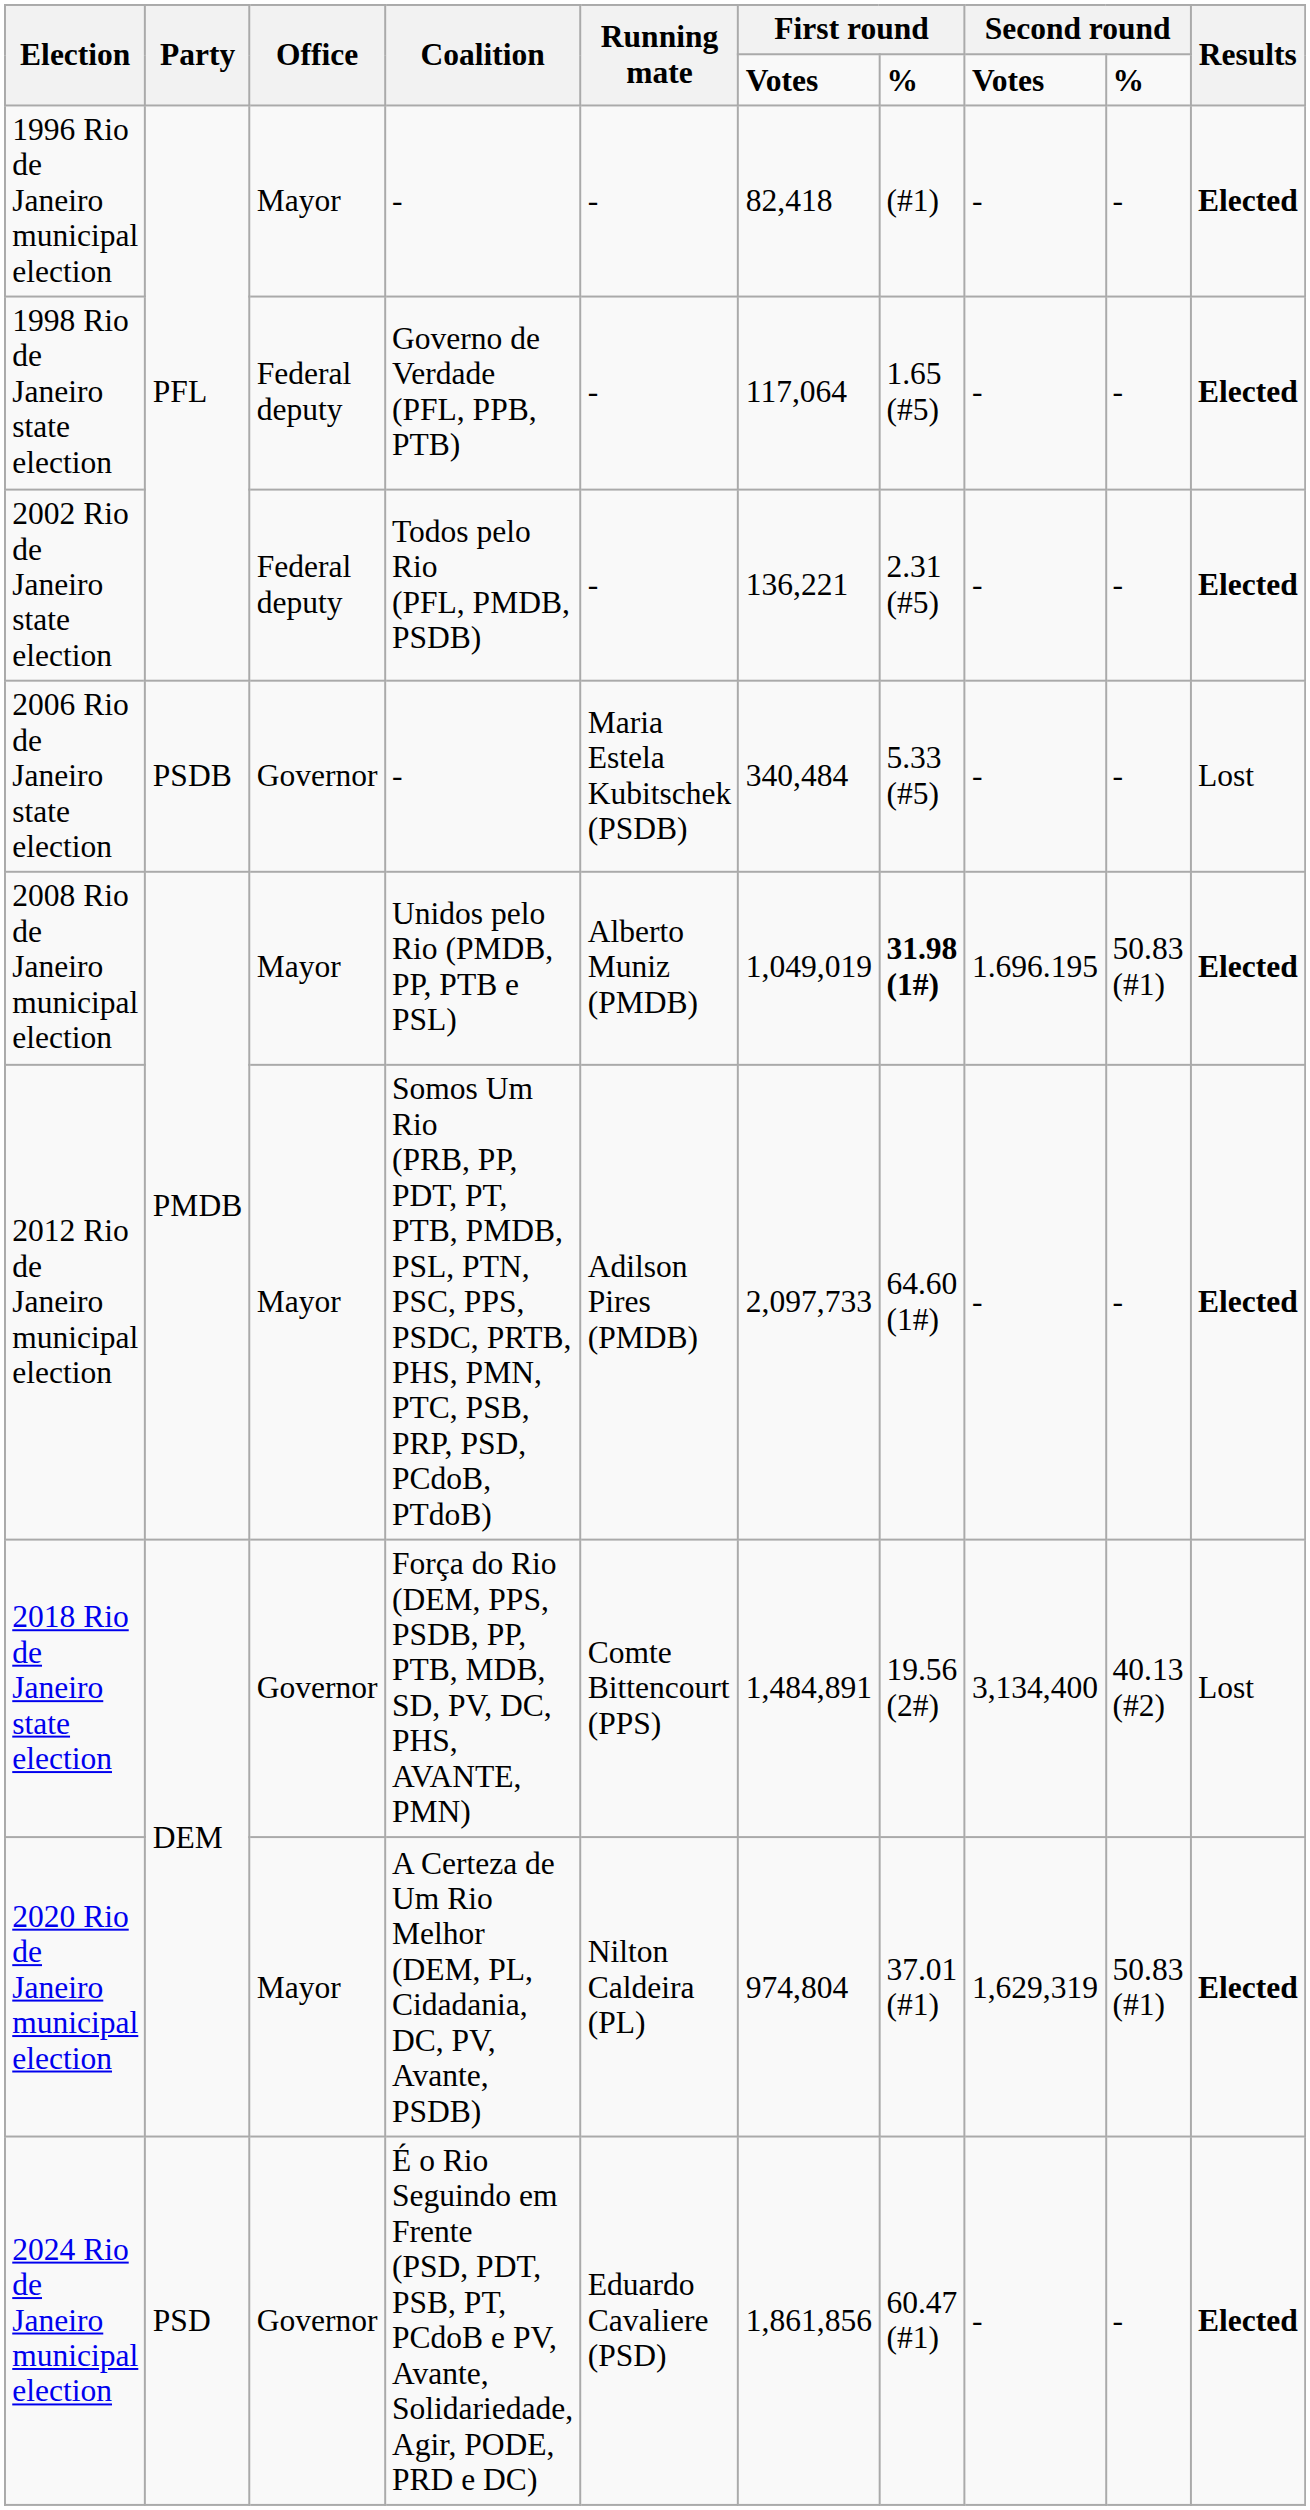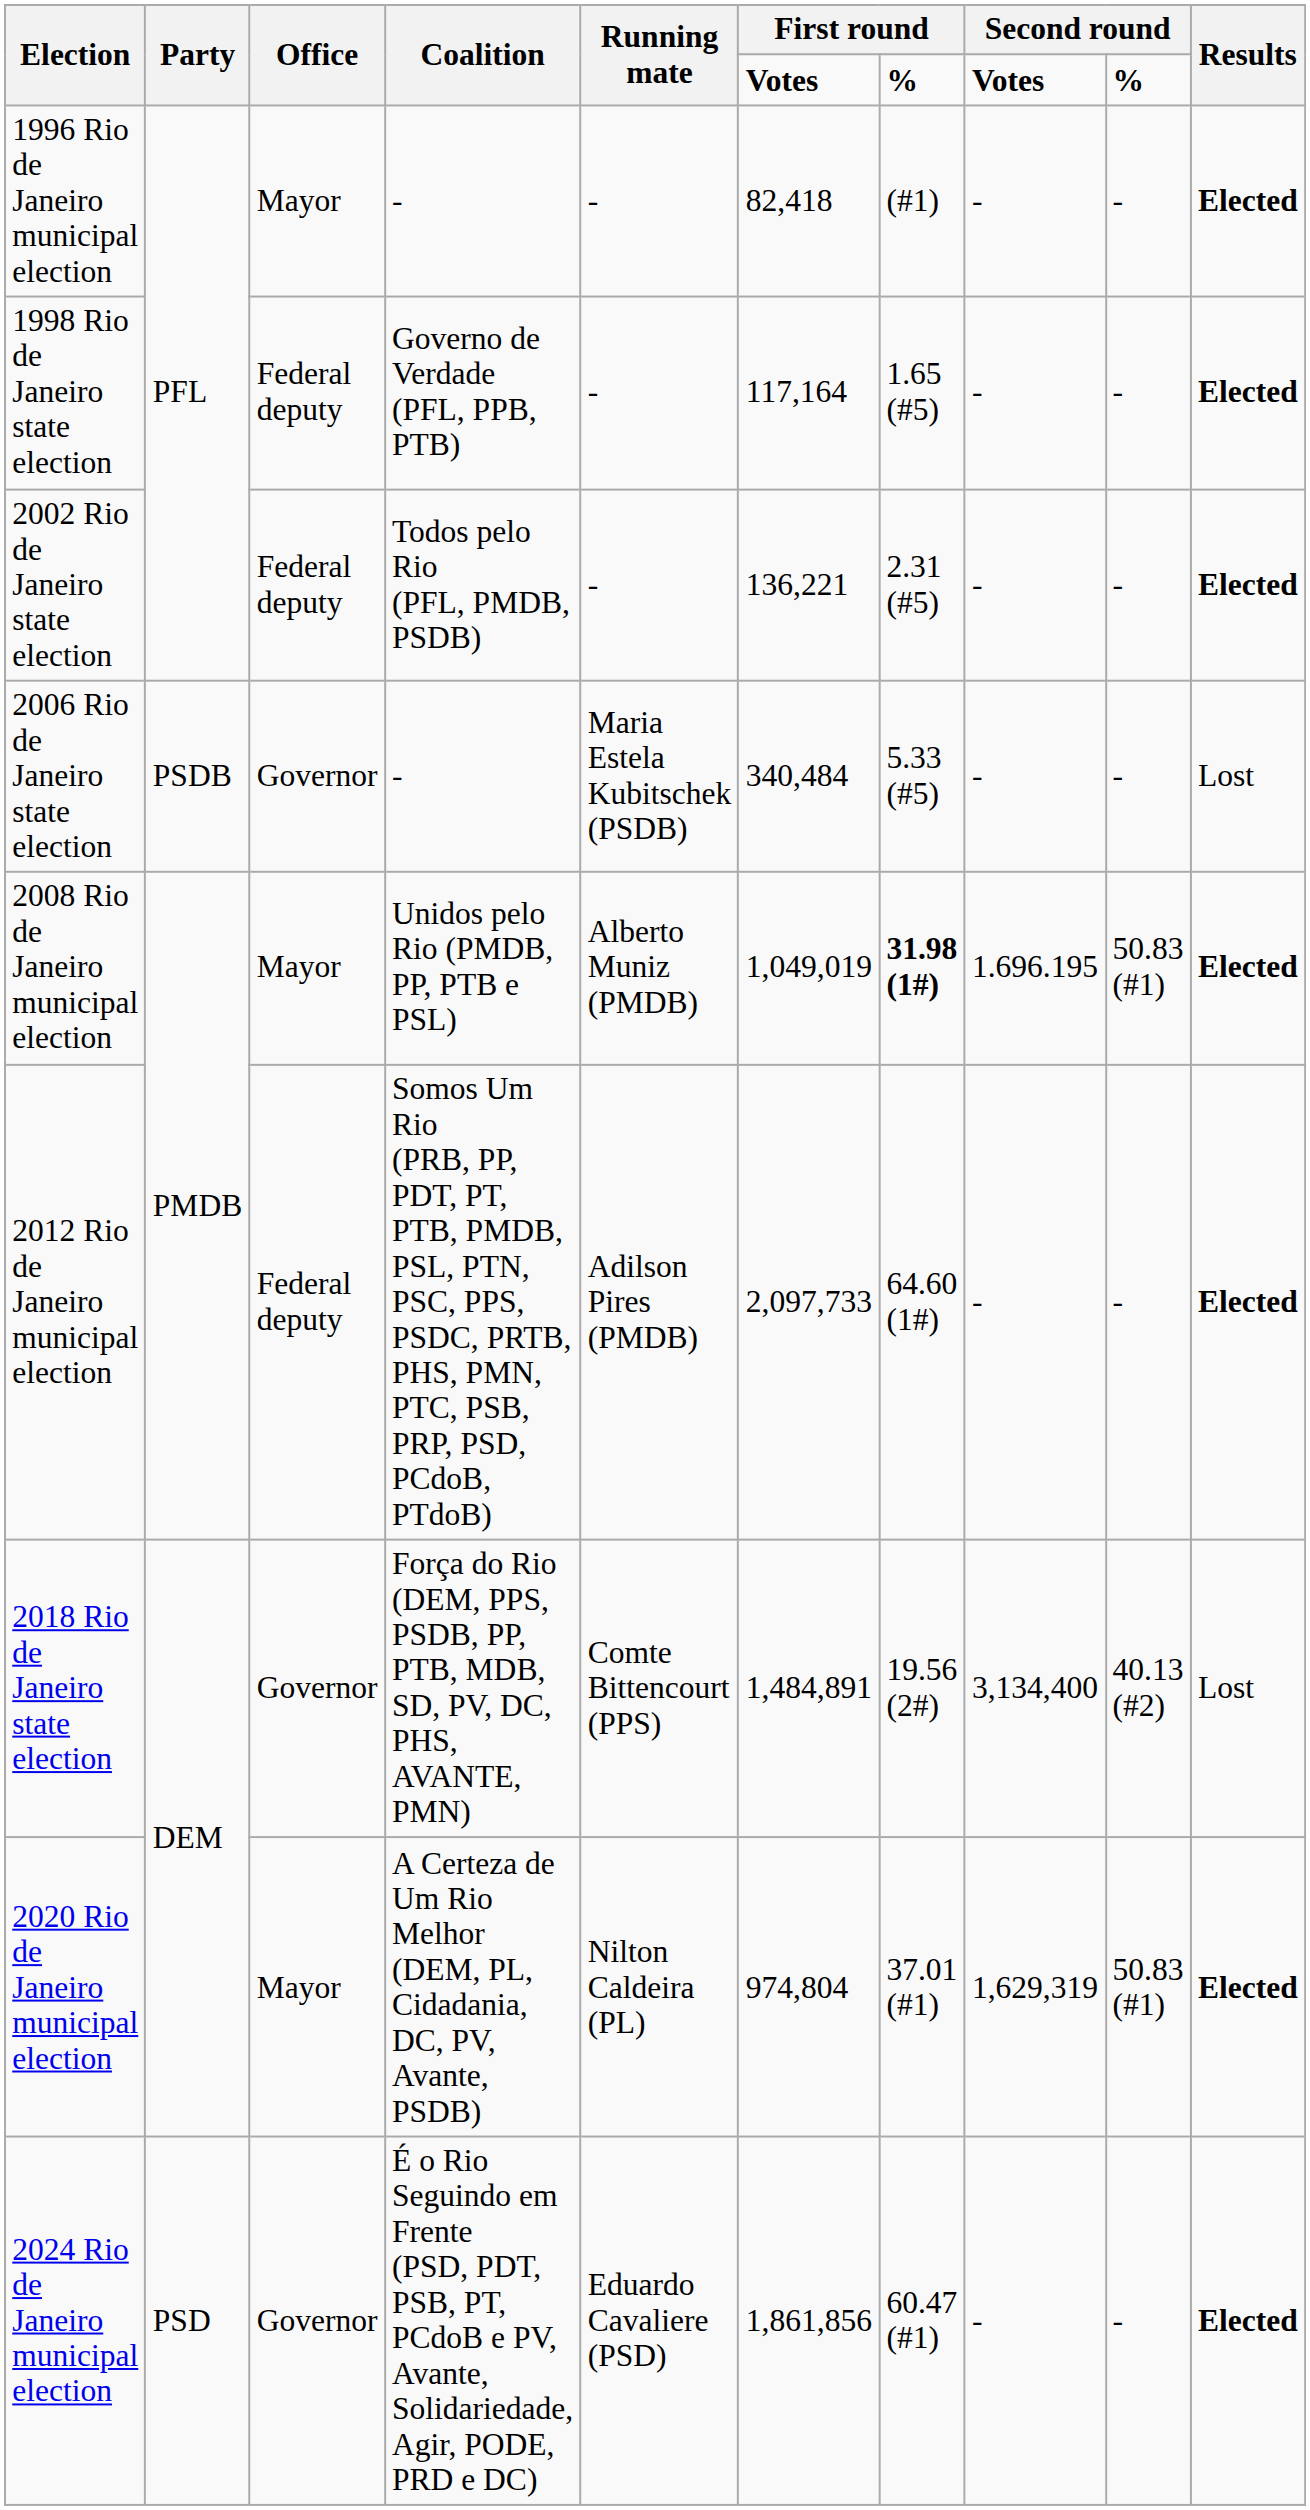 <table class="wikitable">
 <tr>
 <th rowspan="2">Election</th>
 <th rowspan="2">Party</th>
 <th rowspan="2">Office</th>
 <th rowspan="2">Coalition</th>
 <th rowspan="2">Running mate</th>
 <th colspan="2">First round</th>
 <th colspan="2">Second round</th>
 <th rowspan="2">Results</th>
 </tr>
 <tr>
 <td><strong>Votes</strong></td>
 <td><strong>%</strong></td>
 <td><strong>Votes</strong></td>
 <td><strong>%</strong></td>
 </tr>
 <tr>
 <td>1996 Rio de Janeiro municipal election</td>
 <td rowspan="3">PFL</td>
 <td>Mayor</td>
 <td>-</td>
 <td>-</td>
 <td>82,418</td>
 <td>(#1)</td>
 <td>-</td>
 <td>-</td>
 <td><strong>Elected</strong></td>
 </tr>
 <tr>
 <td>1998 Rio de Janeiro state election</td>
 <td>Federal deputy</td>
 <td>Governo de Verdade (PFL, PPB, PTB)</td>
 <td>-</td>
-<td>117,064</td>
+<td>117,164</td>
 <td>1.65 (#5)</td>
 <td>-</td>
 <td>-</td>
 <td><strong>Elected</strong></td>
 </tr>
 <tr>
 <td>2002 Rio de Janeiro state election</td>
 <td>Federal deputy</td>
 <td>Todos pelo Rio<br>(PFL, PMDB, PSDB)</td>
 <td>-</td>
 <td>136,221</td>
 <td>2.31 (#5)</td>
 <td>-</td>
 <td>-</td>
 <td><strong>Elected</strong></td>
 </tr>
 <tr>
 <td>2006 Rio de Janeiro state election</td>
 <td>PSDB</td>
 <td>Governor</td>
 <td>-</td>
 <td>Maria Estela Kubitschek (PSDB)</td>
 <td>340,484</td>
 <td>5.33 (#5)</td>
 <td>-</td>
 <td>-</td>
 <td>Lost</td>
 </tr>
 <tr>
 <td>2008 Rio de Janeiro municipal election</td>
 <td rowspan="2">PMDB</td>
 <td>Mayor</td>
 <td>Unidos pelo Rio (PMDB, PP, PTB e PSL)</td>
 <td>Alberto Muniz (PMDB)</td>
 <td>1,049,019</td>
 <td><strong>31.98 (1#)</strong></td>
 <td>1.696.195</td>
 <td>50.83 (#1)</td>
 <td><strong>Elected</strong></td>
 </tr>
 <tr>
 <td>2012 Rio de Janeiro municipal election</td>
-<td>Mayor</td>
+<td>Federal deputy</td>
 <td>Somos Um Rio<br>(PRB, PP, PDT, PT, PTB, PMDB, PSL, PTN, PSC, PPS, PSDC, PRTB, PHS, PMN, PTC, PSB, PRP, PSD, PCdoB, PTdoB)</td>
 <td>Adilson Pires (PMDB)</td>
 <td>2,097,733</td>
 <td>64.60 (1#)</td>
 <td>-</td>
 <td>-</td>
 <td><strong>Elected</strong></td>
 </tr>
 <tr>
 <td><a href='#'>2018 Rio de Janeiro state election</a></td>
 <td rowspan="2">DEM</td>
 <td>Governor</td>
 <td>Força do Rio<br>(DEM, PPS, PSDB, PP, PTB, MDB, SD, PV, DC, PHS, AVANTE, PMN)</td>
 <td>Comte Bittencourt (PPS)</td>
 <td>1,484,891</td>
 <td>19.56 (2#)</td>
 <td>3,134,400</td>
 <td>40.13 (#2)</td>
 <td>Lost</td>
 </tr>
 <tr>
 <td><a href='#'>2020 Rio de Janeiro municipal election</a></td>
 <td>Mayor</td>
 <td>A Certeza de Um Rio Melhor<br>(DEM, PL, Cidadania, DC, PV, Avante, PSDB)</td>
 <td>Nilton Caldeira (PL)</td>
 <td>974,804</td>
 <td>37.01 (#1)</td>
 <td>1,629,319</td>
 <td>50.83 (#1)</td>
 <td><strong>Elected</strong></td>
 </tr>
 <tr>
 <td><a href='#'>2024 Rio de Janeiro municipal election</a></td>
 <td>PSD</td>
 <td>Governor</td>
 <td>É o Rio Seguindo em Frente<br>(PSD, PDT, PSB, PT, PCdoB e PV, Avante, Solidariedade, Agir, PODE, PRD e DC)</td>
 <td>Eduardo Cavaliere (PSD)</td>
 <td>1,861,856</td>
 <td>60.47 (#1)</td>
 <td>-</td>
 <td>-</td>
 <td><strong>Elected</strong></td>
 </tr>
 </table>
